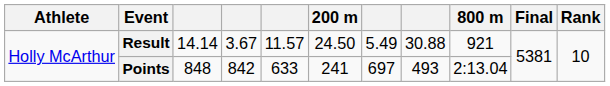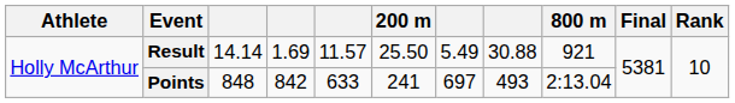 <table class="wikitable" style="font-size:90%;">
 <tr>
 <th>Athlete</th>
 <th>Event</th>
 <th></th>
 <th></th>
 <th></th>
 <th>200 m</th>
 <th></th>
 <th></th>
 <th>800 m</th>
 <th>Final</th>
 <th>Rank</th>
 </tr>
 <tr align=center>
 <td style="text-align:left;" rowspan="2"><a href='#'>Holly McArthur</a></td>
 <th style="font-size:95%">Result</th>
 <td>14.14</td>
-<td>3.67</td>
+<td>1.69</td>
 <td>11.57</td>
-<td>24.50</td>
+<td>25.50</td>
 <td>5.49</td>
 <td>30.88</td>
 <td>921</td>
 <td rowspan=2>5381</td>
 <td rowspan=2>10</td>
 </tr>
 <tr align=center>
 <th style="font-size:95%">Points</th>
 <td>848</td>
 <td>842</td>
 <td>633</td>
 <td>241</td>
 <td>697</td>
 <td>493</td>
 <td>2:13.04</td>
 </tr>
 </table>
